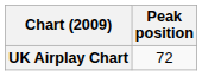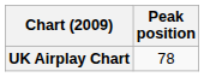 <table class="wikitable plainrowheaders">
 <tr>
 <th scope="col">Chart (2009)</th>
 <th scope="col">Peak<br>position</th>
 </tr>
 <tr>
 <th scope="row">UK Airplay Chart</th>
-<td align="center">72</td>
+<td align="center">78</td>
 </tr>
 </table>
